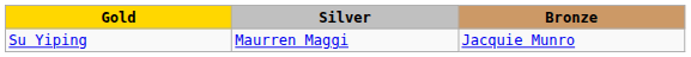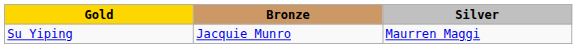 <table class="wikitable" style="text-align:left">
 <tr align="center">
 <td width=200 bgcolor=gold><strong>Gold</strong></td>
+<td width=200 bgcolor=CC9966><strong>Bronze</strong></td>
 <td width=200 bgcolor=silver><strong>Silver</strong></td>
-<td width=200 bgcolor=CC9966><strong>Bronze</strong></td>
 </tr>
 <tr>
 <td><a href='#'>Su Yiping</a><br><em></em></td>
+<td><a href='#'>Jacquie Munro</a><br><em></em></td>
 <td><a href='#'>Maurren Maggi</a><br><em></em></td>
-<td><a href='#'>Jacquie Munro</a><br><em></em></td>
 </tr>
 </table>
